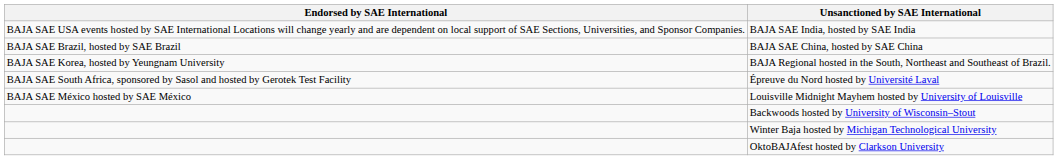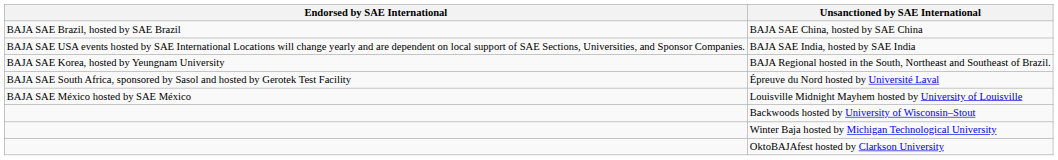 <table class="wikitable">
 <tr>
 <th>Endorsed by SAE International</th>
 <th>Unsanctioned by SAE International</th>
 </tr>
 <tr>
+<td>BAJA SAE Brazil, hosted by SAE Brazil</td>
+<td>BAJA SAE China, hosted by SAE China</td>
+</tr>
+<tr>
 <td>BAJA SAE USA events hosted by SAE International Locations will change yearly and are dependent on local support of SAE Sections, Universities, and Sponsor Companies.</td>
 <td>BAJA SAE India, hosted by SAE India</td>
-</tr>
-<tr>
-<td>BAJA SAE Brazil, hosted by SAE Brazil</td>
-<td>BAJA SAE China, hosted by SAE China</td>
 </tr>
 <tr>
 <td>BAJA SAE Korea, hosted by Yeungnam University</td>
 <td>BAJA Regional hosted in the South, Northeast and Southeast of Brazil.</td>
 </tr>
 <tr>
 <td>BAJA SAE South Africa, sponsored by Sasol and hosted by Gerotek Test Facility</td>
 <td>Épreuve du Nord hosted by <a href='#'>Université Laval</a></td>
 </tr>
 <tr>
 <td>BAJA SAE México hosted by SAE México</td>
 <td>Louisville Midnight Mayhem hosted by <a href='#'>University of Louisville</a></td>
 </tr>
 <tr>
 <td></td>
 <td>Backwoods hosted by <a href='#'>University of Wisconsin–Stout</a></td>
 </tr>
 <tr>
 <td></td>
 <td>Winter Baja hosted by <a href='#'>Michigan Technological University</a></td>
 </tr>
 <tr>
 <td></td>
 <td>OktoBAJAfest hosted by <a href='#'>Clarkson University</a></td>
 </tr>
 </table>
